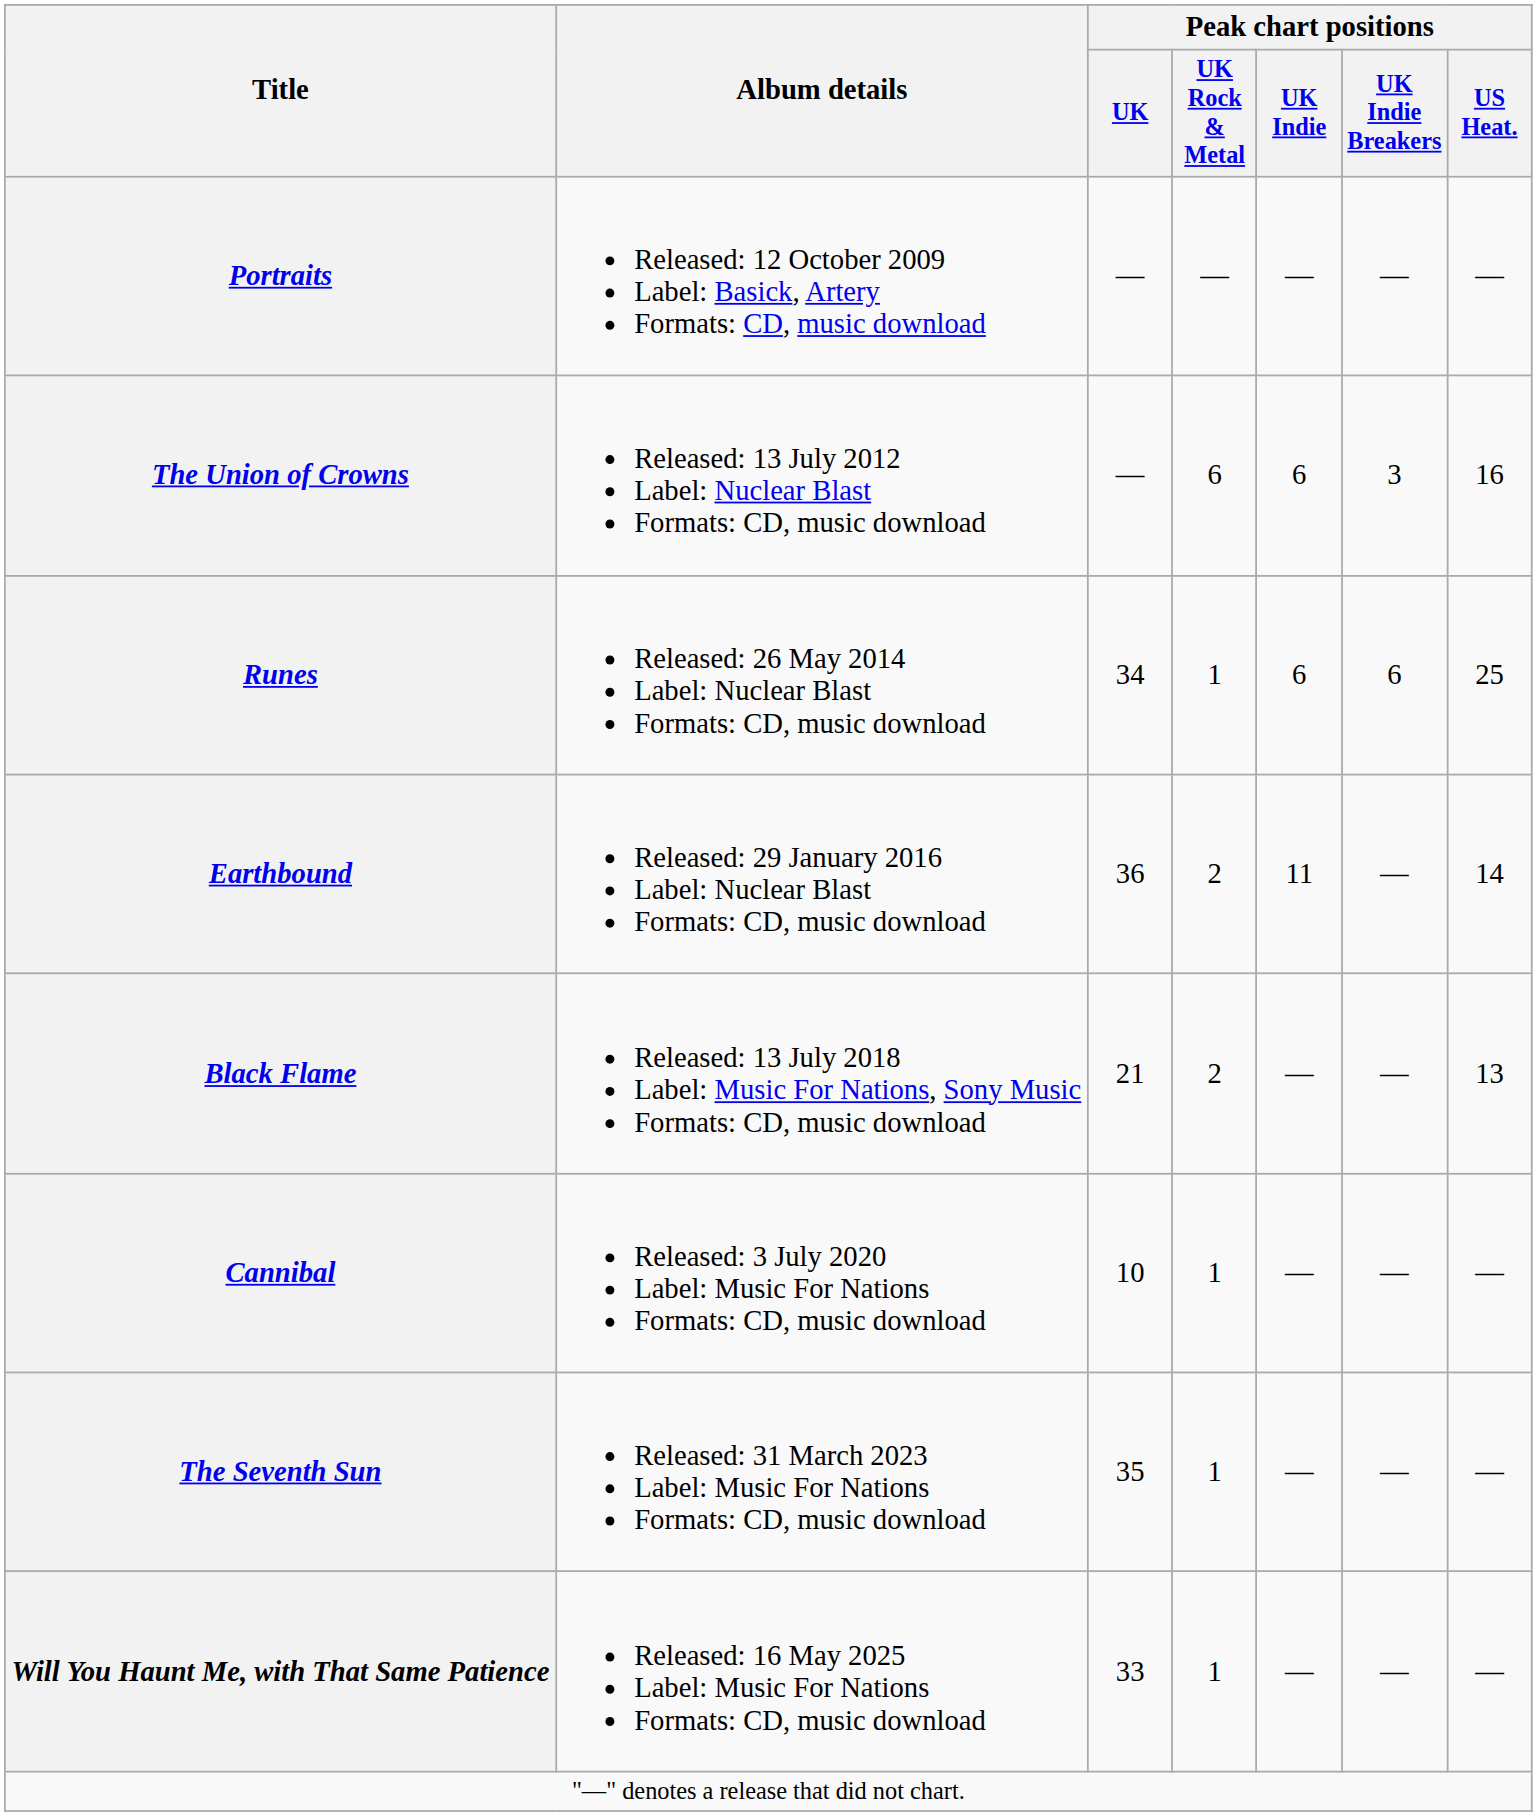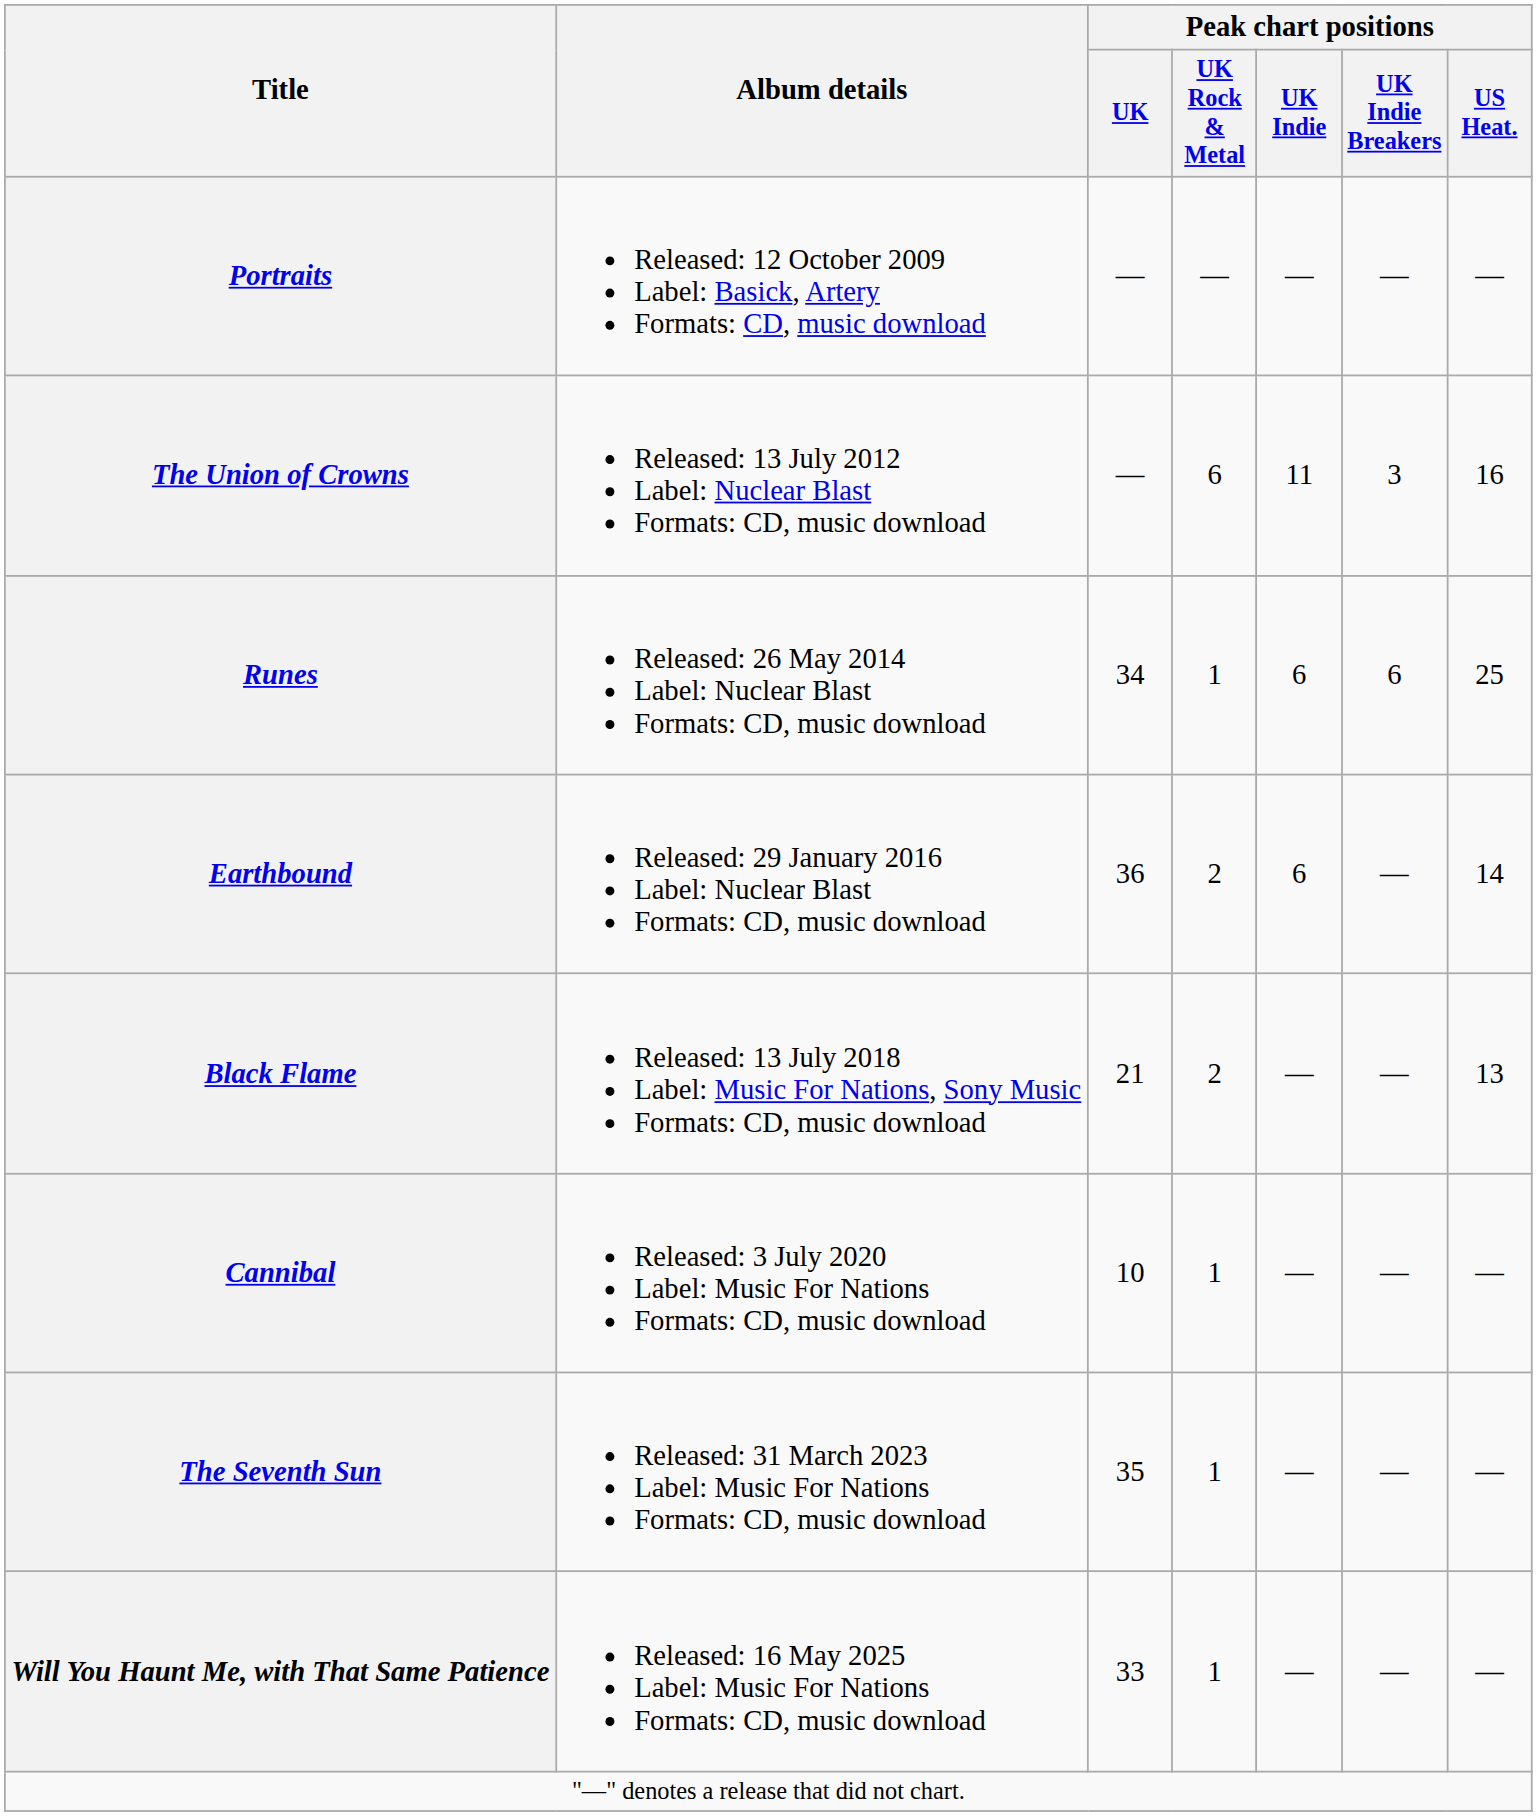 <table class="wikitable plainrowheaders">
 <tr>
 <th rowspan="2">Title</th>
 <th rowspan="2">Album details</th>
 <th colspan="5">Peak chart positions</th>
 </tr>
 <tr>
 <th style="width:3em;font-size:85%"><a href='#'>UK</a><br></th>
 <th style="width:3em;font-size:85%"><a href='#'>UK<br>Rock & Metal</a></th>
 <th style="width:3em;font-size:85%"><a href='#'>UK<br>Indie</a></th>
 <th style="width:3em;font-size:85%"><a href='#'>UK<br>Indie<br>Breakers</a></th>
 <th style="width:3em;font-size:85%"><a href='#'>US<br>Heat.</a><br></th>
 </tr>
 <tr>
 <th scope="row"><em><a href='#'>Portraits</a></em></th>
 <td><br><ul><li>Released: 12 October 2009</li><li>Label: <a href='#'>Basick</a>, <a href='#'>Artery</a></li><li>Formats: <a href='#'>CD</a>, <a href='#'>music download</a></li></ul></td>
 <td style="text-align:center;">—</td>
 <td style="text-align:center;">—</td>
 <td style="text-align:center;">—</td>
 <td style="text-align:center;">—</td>
 <td style="text-align:center;">—</td>
 </tr>
 <tr>
 <th scope="row"><em><a href='#'>The Union of Crowns</a></em></th>
 <td><br><ul><li>Released: 13 July 2012</li><li>Label: <a href='#'>Nuclear Blast</a></li><li>Formats: CD, music download</li></ul></td>
 <td style="text-align:center;">—</td>
 <td style="text-align:center;">6<br></td>
-<td style="text-align:center;">6</td>
+<td style="text-align:center;">11<br></td>
 <td style="text-align:center;">3<br></td>
 <td style="text-align:center;">16</td>
 </tr>
 <tr>
 <th scope="row"><em><a href='#'>Runes</a></em></th>
 <td><br><ul><li>Released: 26 May 2014</li><li>Label: Nuclear Blast</li><li>Formats: CD, music download</li></ul></td>
 <td style="text-align:center;">34</td>
 <td style="text-align:center;">1<br></td>
 <td style="text-align:center;">6<br></td>
 <td style="text-align:center;">6</td>
 <td style="text-align:center;">25</td>
 </tr>
 <tr>
 <th scope="row"><em><a href='#'>Earthbound</a></em></th>
 <td><br><ul><li>Released: 29 January 2016</li><li>Label: Nuclear Blast</li><li>Formats: CD, music download</li></ul></td>
 <td style="text-align:center;">36</td>
 <td style="text-align:center;">2</td>
-<td style="text-align:center;">11<br></td>
+<td style="text-align:center;">6</td>
 <td style="text-align:center;">—</td>
 <td style="text-align:center;">14</td>
 </tr>
 <tr>
 <th scope="row"><em><a href='#'>Black Flame</a></em></th>
 <td><br><ul><li>Released: 13 July 2018</li><li>Label: <a href='#'>Music For Nations</a>, <a href='#'>Sony Music</a></li><li>Formats: CD, music download</li></ul></td>
 <td style="text-align:center;">21</td>
 <td style="text-align:center;">2</td>
 <td style="text-align:center;">—</td>
 <td style="text-align:center;">—</td>
 <td style="text-align:center;">13</td>
 </tr>
 <tr>
 <th scope="row"><em><a href='#'>Cannibal</a></em></th>
 <td><br><ul><li>Released: 3 July 2020</li><li>Label: Music For Nations</li><li>Formats: CD, music download</li></ul></td>
 <td style="text-align:center;">10</td>
 <td style="text-align:center;">1</td>
 <td style="text-align:center;">—</td>
 <td style="text-align:center;">—</td>
 <td style="text-align:center;">—</td>
 </tr>
 <tr>
 <th scope="row"><em><a href='#'>The Seventh Sun</a></em></th>
 <td><br><ul><li>Released: 31 March 2023</li><li>Label: Music For Nations</li><li>Formats: CD, music download</li></ul></td>
 <td style="text-align:center;">35</td>
 <td style="text-align:center;">1<br></td>
 <td style="text-align:center;">—</td>
 <td style="text-align:center;">—</td>
 <td style="text-align:center;">—</td>
 </tr>
 <tr>
 <th scope="row"><em>Will You Haunt Me, with That Same Patience</em></th>
 <td><br><ul><li>Released: 16 May 2025</li><li>Label: Music For Nations</li><li>Formats: CD, music download</li></ul></td>
 <td style="text-align:center;">33</td>
 <td style="text-align:center;">1</td>
 <td style="text-align:center;">—</td>
 <td style="text-align:center;">—</td>
 <td style="text-align:center;">—</td>
 </tr>
 <tr>
 <td colspan="8" style="text-align:center; font-size:85%">"—" denotes a release that did not chart.</td>
 </tr>
 </table>
